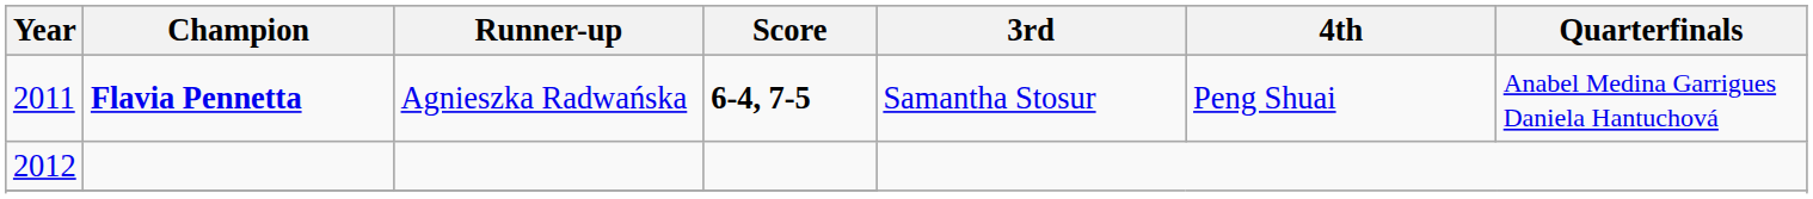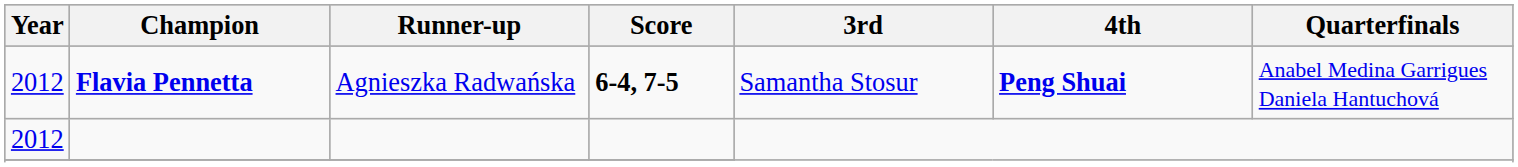 <table class="wikitable">
 <tr>
 <th width=30>Year</th>
 <th width=150>Champion</th>
 <th width=150>Runner-up</th>
 <th width=80>Score</th>
 <th width=150>3rd</th>
 <th width=150>4th</th>
 <th width=150>Quarterfinals</th>
 </tr>
 <tr>
-<td><a href='#'>2011</a></td>
+<td><a href='#'>2012</a></td>
 <td> <strong><a href='#'>Flavia Pennetta</a></strong></td>
 <td> <a href='#'>Agnieszka Radwańska</a></td>
 <td><strong>6-4, 7-5</strong></td>
 <td> <a href='#'>Samantha Stosur</a></td>
-<td> <a href='#'>Peng Shuai</a></td>
+<td><strong> <a href='#'>Peng Shuai</a></strong></td>
 <td><small> <a href='#'>Anabel Medina Garrigues</a> <br>  <a href='#'>Daniela Hantuchová</a></small></td>
 </tr>
 <tr>
 <td><a href='#'>2012</a></td>
 <td></td>
 <td></td>
 <td></td>
 </tr>
 <tr>
 </tr>
 <tr>
 </tr>
 <tr>
 </tr>
 </table>
